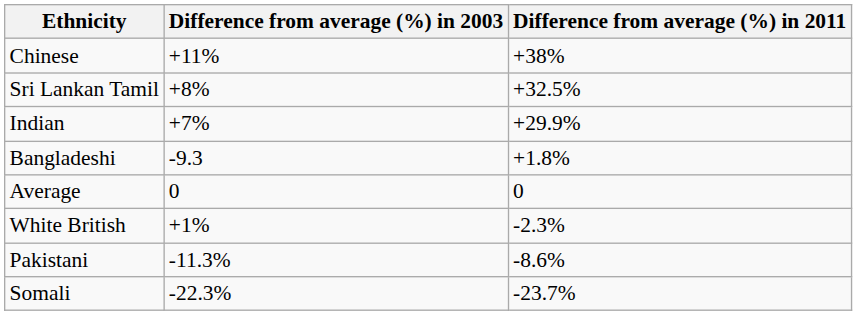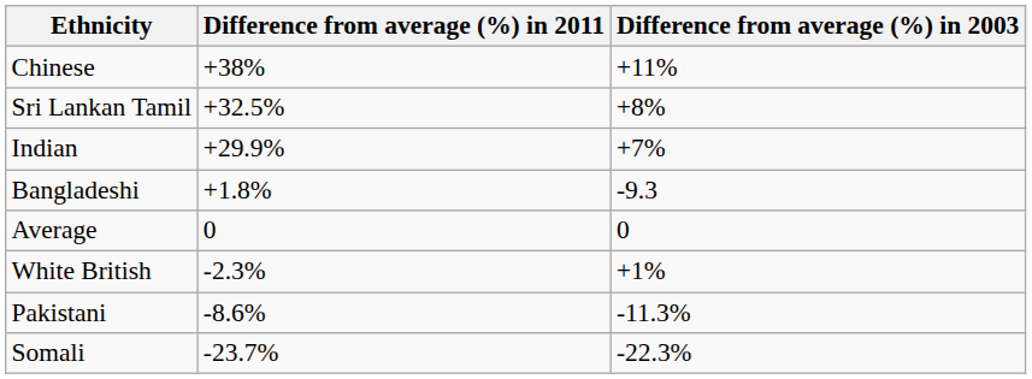 <table class="wikitable">
 <tr>
 <th>Ethnicity</th>
+<th>Difference from average (%) in 2011</th>
 <th>Difference from average (%) in 2003</th>
-<th>Difference from average (%) in 2011</th>
 </tr>
 <tr>
 <td>Chinese</td>
+<td>+38%</td>
 <td>+11%</td>
-<td>+38%</td>
 </tr>
 <tr>
 <td>Sri Lankan Tamil</td>
+<td>+32.5%</td>
 <td>+8%</td>
-<td>+32.5%</td>
 </tr>
 <tr>
 <td>Indian</td>
+<td>+29.9%</td>
 <td>+7%</td>
-<td>+29.9%</td>
 </tr>
 <tr>
 <td>Bangladeshi</td>
+<td>+1.8%</td>
 <td>-9.3</td>
-<td>+1.8%</td>
 </tr>
 <tr>
 <td>Average</td>
 <td>0</td>
 <td>0</td>
 </tr>
 <tr>
 <td>White British</td>
+<td>-2.3%</td>
 <td>+1%</td>
-<td>-2.3%</td>
 </tr>
 <tr>
 <td>Pakistani</td>
+<td>-8.6%</td>
 <td>-11.3%</td>
-<td>-8.6%</td>
 </tr>
 <tr>
 <td>Somali</td>
+<td>-23.7%</td>
 <td>-22.3%</td>
-<td>-23.7%</td>
 </tr>
 </table>
